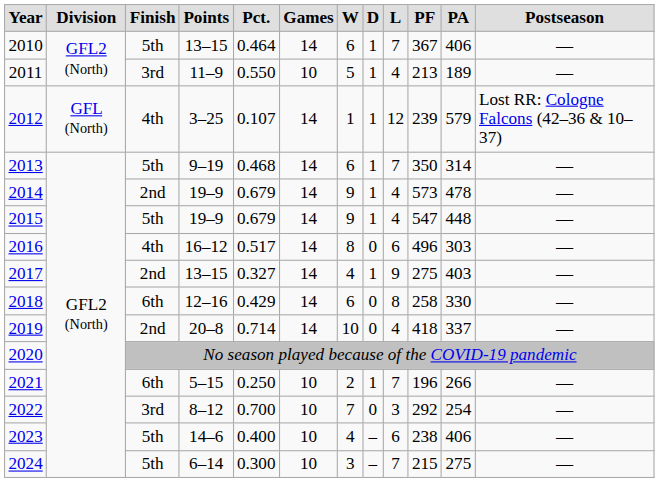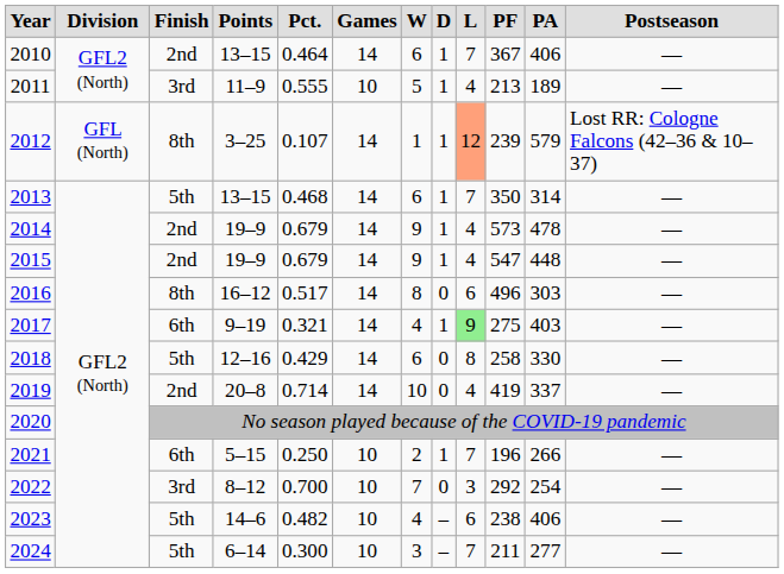 <table class="wikitable" style="text-align:center;">
 <tr style="background:#DFDFDF; font-weight:bold;">
 <td>Year</td>
 <td>Division</td>
 <td>Finish</td>
 <td>Points</td>
 <td>Pct.</td>
 <td>Games</td>
 <td>W</td>
 <td>D</td>
 <td>L</td>
 <td>PF</td>
 <td>PA</td>
 <td>Postseason</td>
 </tr>
 <tr>
 <td>2010</td>
 <td rowspan="2"><a href='#'>GFL2</a> <small>(North)</small></td>
-<td>5th</td>
+<td>2nd</td>
 <td>13–15</td>
 <td>0.464</td>
 <td>14</td>
 <td>6</td>
 <td>1</td>
 <td>7</td>
 <td>367</td>
 <td>406</td>
 <td>—</td>
 </tr>
 <tr>
 <td>2011</td>
 <td>3rd</td>
 <td>11–9</td>
-<td>0.550</td>
+<td>0.555</td>
 <td>10</td>
 <td>5</td>
 <td>1</td>
 <td>4</td>
 <td>213</td>
 <td>189</td>
 <td>—</td>
 </tr>
 <tr>
 <td><a href='#'>2012</a></td>
 <td><a href='#'>GFL</a> <small>(North)</small></td>
-<td>4th</td>
+<td>8th</td>
 <td>3–25</td>
 <td>0.107</td>
 <td>14</td>
 <td>1</td>
 <td>1</td>
-<td>12</td>
+<td style="background: lightsalmon;">12</td>
 <td>239</td>
 <td>579</td>
 <td style="text-align:left">Lost RR: <a href='#'>Cologne Falcons</a> (42–36 & 10–37)</td>
 </tr>
 <tr>
 <td><a href='#'>2013</a></td>
 <td rowspan="12">GFL2 <small>(North)</small></td>
 <td>5th</td>
-<td>9–19</td>
+<td>13–15</td>
 <td>0.468</td>
 <td>14</td>
 <td>6</td>
 <td>1</td>
 <td>7</td>
 <td>350</td>
 <td>314</td>
 <td>—</td>
 </tr>
 <tr>
 <td><a href='#'>2014</a></td>
 <td>2nd</td>
 <td>19–9</td>
 <td>0.679</td>
 <td>14</td>
 <td>9</td>
 <td>1</td>
 <td>4</td>
 <td>573</td>
 <td>478</td>
 <td>—</td>
 </tr>
 <tr>
 <td><a href='#'>2015</a></td>
-<td>5th</td>
+<td>2nd</td>
 <td>19–9</td>
 <td>0.679</td>
 <td>14</td>
 <td>9</td>
 <td>1</td>
 <td>4</td>
 <td>547</td>
 <td>448</td>
 <td>—</td>
 </tr>
 <tr>
 <td><a href='#'>2016</a></td>
-<td>4th</td>
+<td>8th</td>
 <td>16–12</td>
 <td>0.517</td>
 <td>14</td>
 <td>8</td>
 <td>0</td>
 <td>6</td>
 <td>496</td>
 <td>303</td>
 <td>—</td>
 </tr>
 <tr>
 <td><a href='#'>2017</a></td>
-<td>2nd</td>
-<td>13–15</td>
-<td>0.327</td>
+<td>6th</td>
+<td>9–19</td>
+<td>0.321</td>
 <td>14</td>
 <td>4</td>
 <td>1</td>
-<td>9</td>
+<td style="background: lightgreen;">9</td>
 <td>275</td>
 <td>403</td>
 <td>—</td>
 </tr>
 <tr>
 <td><a href='#'>2018</a></td>
-<td>6th</td>
+<td>5th</td>
 <td>12–16</td>
 <td>0.429</td>
 <td>14</td>
 <td>6</td>
 <td>0</td>
 <td>8</td>
 <td>258</td>
 <td>330</td>
 <td>—</td>
 </tr>
 <tr>
 <td><a href='#'>2019</a></td>
 <td>2nd</td>
 <td>20–8</td>
 <td>0.714</td>
 <td>14</td>
 <td>10</td>
 <td>0</td>
 <td>4</td>
-<td>418</td>
+<td>419</td>
 <td>337</td>
 <td>—</td>
 </tr>
 <tr>
 <td><a href='#'>2020</a></td>
 <td colspan="10" style="background:#C0C0C0"><em>No season played because of the <a href='#'>COVID-19 pandemic</a></em></td>
 </tr>
 <tr>
 <td><a href='#'>2021</a></td>
 <td>6th</td>
 <td>5–15</td>
 <td>0.250</td>
 <td>10</td>
 <td>2</td>
 <td>1</td>
 <td>7</td>
 <td>196</td>
 <td>266</td>
 <td>—</td>
 </tr>
 <tr>
 <td><a href='#'>2022</a></td>
 <td>3rd</td>
 <td>8–12</td>
 <td>0.700</td>
 <td>10</td>
 <td>7</td>
 <td>0</td>
 <td>3</td>
 <td>292</td>
 <td>254</td>
 <td>—</td>
 </tr>
 <tr>
 <td><a href='#'>2023</a></td>
 <td>5th</td>
 <td>14–6</td>
-<td>0.400</td>
+<td>0.482</td>
 <td>10</td>
 <td>4</td>
 <td>–</td>
 <td>6</td>
 <td>238</td>
 <td>406</td>
 <td>—</td>
 </tr>
 <tr>
 <td><a href='#'>2024</a></td>
 <td>5th</td>
 <td>6–14</td>
 <td>0.300</td>
 <td>10</td>
 <td>3</td>
 <td>–</td>
 <td>7</td>
-<td>215</td>
-<td>275</td>
+<td>211</td>
+<td>277</td>
 <td>—</td>
 </tr>
 </table>
